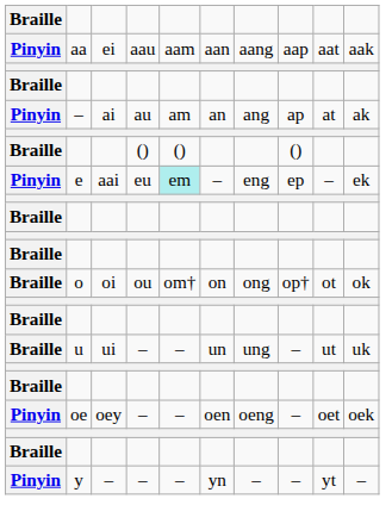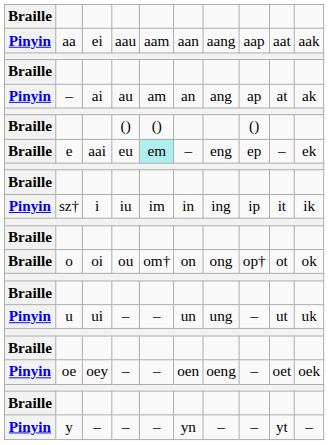 <table class="wikitable">
 <tr>
 <th>Braille</th>
 <td></td>
 <td></td>
 <td></td>
 <td></td>
 <td></td>
 <td></td>
 <td></td>
 <td></td>
 <td></td>
 </tr>
 <tr align=center>
 <th><a href='#'>Pinyin</a></th>
 <td>aa</td>
 <td>ei</td>
 <td>aau</td>
 <td>aam</td>
 <td>aan</td>
 <td>aang</td>
 <td>aap</td>
 <td>aat</td>
 <td>aak</td>
 </tr>
 <tr>
 <th colspan=10></th>
 </tr>
 <tr>
 <th>Braille</th>
 <td></td>
 <td></td>
 <td></td>
 <td></td>
 <td></td>
 <td></td>
 <td></td>
 <td></td>
 <td></td>
 </tr>
 <tr align=center>
 <th><a href='#'>Pinyin</a></th>
 <td>–</td>
 <td>ai</td>
 <td>au</td>
 <td>am</td>
 <td>an</td>
 <td>ang</td>
 <td>ap</td>
 <td>at</td>
 <td>ak</td>
 </tr>
 <tr>
 <th colspan=10></th>
 </tr>
 <tr align=center>
 <th>Braille</th>
 <td></td>
 <td></td>
 <td>()</td>
 <td>()</td>
 <td></td>
 <td></td>
 <td>()</td>
 <td></td>
 <td></td>
 </tr>
 <tr align=center>
-<th><a href='#'>Pinyin</a></th>
+<th>Braille</th>
 <td>e</td>
 <td>aai</td>
 <td>eu</td>
 <td style="background: paleturquoise;">em</td>
 <td>–</td>
 <td>eng</td>
 <td>ep</td>
 <td>–</td>
 <td>ek</td>
 </tr>
 <tr>
 <th colspan=10></th>
 </tr>
 <tr>
 <th>Braille</th>
 <td></td>
 <td></td>
 <td></td>
 <td></td>
 <td></td>
 <td></td>
 <td></td>
 <td></td>
 <td></td>
+</tr>
+<tr align=center>
+<th><a href='#'>Pinyin</a></th>
+<td>sz†</td>
+<td>i</td>
+<td>iu</td>
+<td>im</td>
+<td>in</td>
+<td>ing</td>
+<td>ip</td>
+<td>it</td>
+<td>ik</td>
 </tr>
 <tr>
 <th colspan=10></th>
 </tr>
 <tr>
 <th>Braille</th>
 <td></td>
 <td></td>
 <td></td>
 <td></td>
 <td></td>
 <td></td>
 <td></td>
 <td></td>
 <td></td>
 </tr>
 <tr align=center>
 <th>Braille</th>
 <td>o</td>
 <td>oi</td>
 <td>ou</td>
 <td>om†</td>
 <td>on</td>
 <td>ong</td>
 <td>op†</td>
 <td>ot</td>
 <td>ok</td>
 </tr>
 <tr>
 <th colspan=10></th>
 </tr>
 <tr>
 <th>Braille</th>
 <td></td>
 <td></td>
 <td></td>
 <td></td>
 <td></td>
 <td></td>
 <td></td>
 <td></td>
 <td></td>
 </tr>
 <tr align=center>
-<th>Braille</th>
+<th><a href='#'>Pinyin</a></th>
 <td>u</td>
 <td>ui</td>
 <td>–</td>
 <td>–</td>
 <td>un</td>
 <td>ung</td>
 <td>–</td>
 <td>ut</td>
 <td>uk</td>
 </tr>
 <tr>
 <th colspan=10></th>
 </tr>
 <tr>
 <th>Braille</th>
 <td></td>
 <td></td>
 <td></td>
 <td></td>
 <td></td>
 <td></td>
 <td></td>
 <td></td>
 <td></td>
 </tr>
 <tr align=center>
 <th><a href='#'>Pinyin</a></th>
 <td>oe</td>
 <td>oey</td>
 <td>–</td>
 <td>–</td>
 <td>oen</td>
 <td>oeng</td>
 <td>–</td>
 <td>oet</td>
 <td>oek</td>
 </tr>
 <tr>
 <th colspan=10></th>
 </tr>
 <tr>
 <th>Braille</th>
 <td></td>
 <td></td>
 <td></td>
 <td></td>
 <td></td>
 <td></td>
 <td></td>
 <td></td>
 <td></td>
 </tr>
 <tr align=center>
 <th><a href='#'>Pinyin</a></th>
 <td>y</td>
 <td>–</td>
 <td>–</td>
 <td>–</td>
 <td>yn</td>
 <td>–</td>
 <td>–</td>
 <td>yt</td>
 <td>–</td>
 </tr>
 </table>
